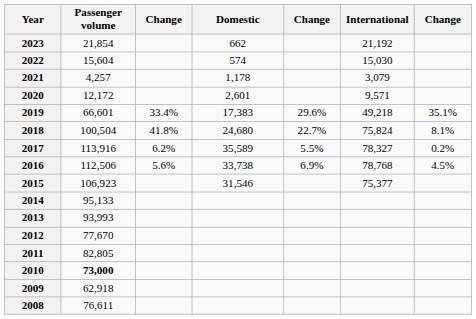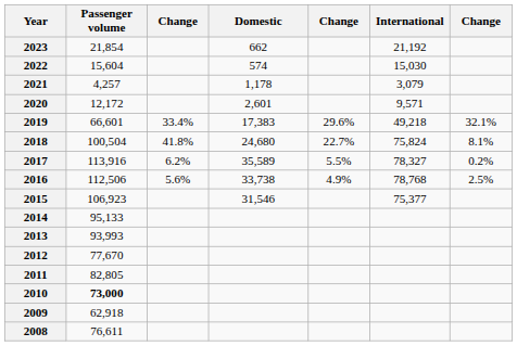 <table class="wikitable sortable">
 <tr>
 <th style="width:75px">Year</th>
 <th style="width:100px">Passenger volume</th>
 <th style="width:75px">Change</th>
 <th style="width:125px">Domestic</th>
 <th style="width:75px">Change</th>
 <th style="width:100px">International</th>
 <th style="width:75px">Change</th>
 </tr>
 <tr style="text-align:center;">
 <th>2023</th>
 <td>21,854</td>
 <td></td>
 <td>662</td>
 <td></td>
 <td>21,192</td>
 <td></td>
 </tr>
 <tr style="text-align:center;">
 <th>2022</th>
 <td>15,604</td>
 <td></td>
 <td>574</td>
 <td></td>
 <td>15,030</td>
 <td></td>
 </tr>
 <tr style="text-align:center;">
 <th>2021</th>
 <td>4,257</td>
 <td></td>
 <td>1,178</td>
 <td></td>
 <td>3,079</td>
 <td></td>
 </tr>
 <tr style="text-align:center;">
 <th>2020</th>
 <td>12,172</td>
 <td></td>
 <td>2,601</td>
 <td></td>
 <td>9,571</td>
 <td></td>
 </tr>
 <tr style="text-align:center;">
 <th>2019</th>
 <td>66,601</td>
 <td>33.4%</td>
 <td>17,383</td>
 <td>29.6%</td>
 <td>49,218</td>
-<td>35.1%</td>
+<td>32.1%</td>
 </tr>
 <tr style="text-align:center;">
 <th>2018</th>
 <td>100,504</td>
 <td>41.8%</td>
 <td>24,680</td>
 <td>22.7%</td>
 <td>75,824</td>
 <td>8.1%</td>
 </tr>
 <tr style="text-align:center;">
 <th>2017</th>
 <td>113,916</td>
 <td>6.2%</td>
 <td>35,589</td>
 <td>5.5%</td>
 <td>78,327</td>
 <td>0.2%</td>
 </tr>
 <tr style="text-align:center;">
 <th>2016</th>
 <td>112,506</td>
 <td>5.6%</td>
 <td>33,738</td>
-<td>6.9%</td>
+<td>4.9%</td>
 <td>78,768</td>
-<td>4.5%</td>
+<td>2.5%</td>
 </tr>
 <tr style="text-align:center;">
 <th>2015</th>
 <td>106,923</td>
 <td></td>
 <td>31,546</td>
 <td></td>
 <td>75,377</td>
 <td></td>
 </tr>
 <tr style="text-align:center;">
 <th>2014</th>
 <td>95,133</td>
 <td></td>
 <td></td>
 <td></td>
 <td></td>
 <td></td>
 </tr>
 <tr style="text-align:center;">
 <th>2013</th>
 <td>93,993</td>
 <td></td>
 <td></td>
 <td></td>
 <td></td>
 <td></td>
 </tr>
 <tr style="text-align:center;">
 <th>2012</th>
 <td>77,670</td>
 <td></td>
 <td></td>
 <td></td>
 <td></td>
 <td></td>
 </tr>
 <tr style="text-align:center;">
 <th>2011</th>
 <td>82,805</td>
 <td></td>
 <td></td>
 <td></td>
 <td></td>
 <td></td>
 </tr>
 <tr style="text-align:center;">
 <th>2010</th>
 <td><strong>73,000</strong></td>
 <td></td>
 <td></td>
 <td></td>
 <td></td>
 <td></td>
 </tr>
 <tr style="text-align:center;">
 <th>2009</th>
 <td>62,918</td>
 <td></td>
 <td></td>
 <td></td>
 <td></td>
 <td></td>
 </tr>
 <tr style="text-align:center;">
 <th>2008</th>
 <td>76,611</td>
 <td></td>
 <td></td>
 <td></td>
 <td></td>
 <td></td>
 </tr>
 </table>
